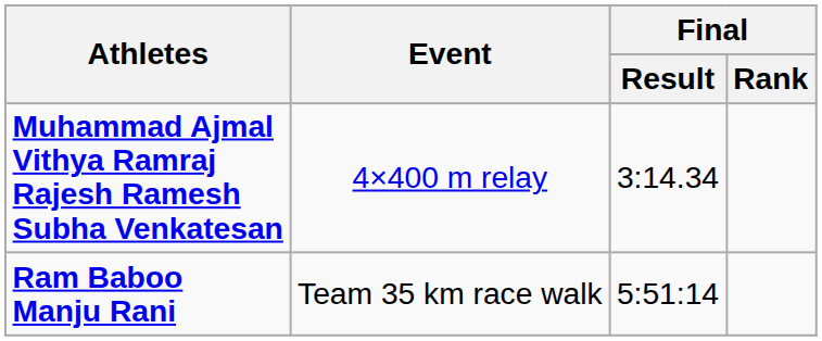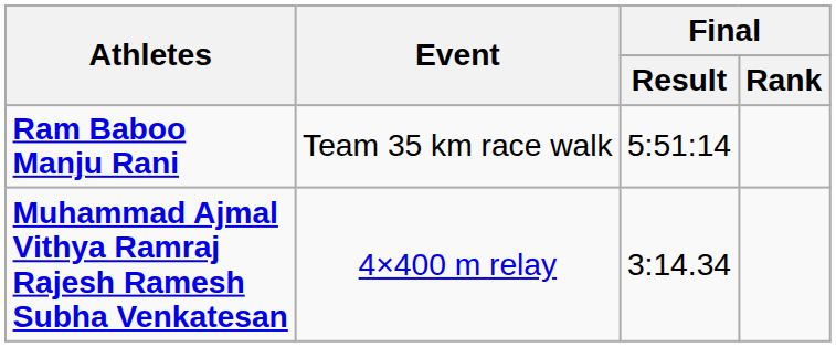 <table class="wikitable" style="text-align:center; font-size:90%">
 <tr>
 <th rowspan="2">Athletes</th>
 <th rowspan="2">Event</th>
 <th colspan="2">Final</th>
 </tr>
 <tr>
 <th>Result</th>
 <th>Rank</th>
 </tr>
 <tr>
+<td style="text-align:left"><strong><a href='#'>Ram Baboo</a><br><a href='#'>Manju Rani</a></strong></td>
+<td>Team 35 km race walk</td>
+<td>5:51:14</td>
+<td><strong></strong></td>
+</tr>
+<tr>
 <td style="text-align:left"><strong><a href='#'>Muhammad Ajmal</a><br><a href='#'>Vithya Ramraj</a><br><a href='#'>Rajesh Ramesh</a><br><a href='#'>Subha Venkatesan</a></strong></td>
 <td><a href='#'>4×400 m relay</a></td>
 <td>3:14.34 <strong></strong></td>
 <td><strong></strong></td>
 </tr>
-<tr>
-<td style="text-align:left"><strong><a href='#'>Ram Baboo</a><br><a href='#'>Manju Rani</a></strong></td>
-<td>Team 35 km race walk</td>
-<td>5:51:14</td>
-<td><strong></strong></td>
-</tr>
 </table>
